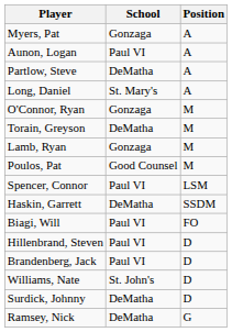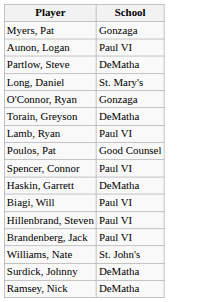 <table class="wikitable sortable">
 <tr>
 <th>Player</th>
 <th>School</th>
-<th>Position</th>
 </tr>
 <tr>
 <td>Myers, Pat</td>
 <td>Gonzaga</td>
-<td>A</td>
 </tr>
 <tr>
 <td>Aunon, Logan</td>
 <td>Paul VI</td>
-<td>A</td>
 </tr>
 <tr>
 <td>Partlow, Steve</td>
 <td>DeMatha</td>
-<td>A</td>
 </tr>
 <tr>
 <td>Long, Daniel</td>
 <td>St. Mary's</td>
-<td>A</td>
 </tr>
 <tr>
 <td>O'Connor, Ryan</td>
 <td>Gonzaga</td>
-<td>M</td>
 </tr>
 <tr>
 <td>Torain, Greyson</td>
 <td>DeMatha</td>
-<td>M</td>
 </tr>
 <tr>
 <td>Lamb, Ryan</td>
-<td>Gonzaga</td>
-<td>M</td>
+<td>Paul VI</td>
 </tr>
 <tr>
 <td>Poulos, Pat</td>
 <td>Good Counsel</td>
-<td>M</td>
 </tr>
 <tr>
 <td>Spencer, Connor</td>
 <td>Paul VI</td>
-<td>LSM</td>
 </tr>
 <tr>
 <td>Haskin, Garrett</td>
 <td>DeMatha</td>
-<td>SSDM</td>
 </tr>
 <tr>
 <td>Biagi, Will</td>
 <td>Paul VI</td>
-<td>FO</td>
 </tr>
 <tr>
 <td>Hillenbrand, Steven</td>
 <td>Paul VI</td>
-<td>D</td>
 </tr>
 <tr>
 <td>Brandenberg, Jack</td>
 <td>Paul VI</td>
-<td>D</td>
 </tr>
 <tr>
 <td>Williams, Nate</td>
 <td>St. John's</td>
-<td>D</td>
 </tr>
 <tr>
 <td>Surdick, Johnny</td>
 <td>DeMatha</td>
-<td>D</td>
 </tr>
 <tr>
 <td>Ramsey, Nick</td>
 <td>DeMatha</td>
-<td>G</td>
 </tr>
 </table>
